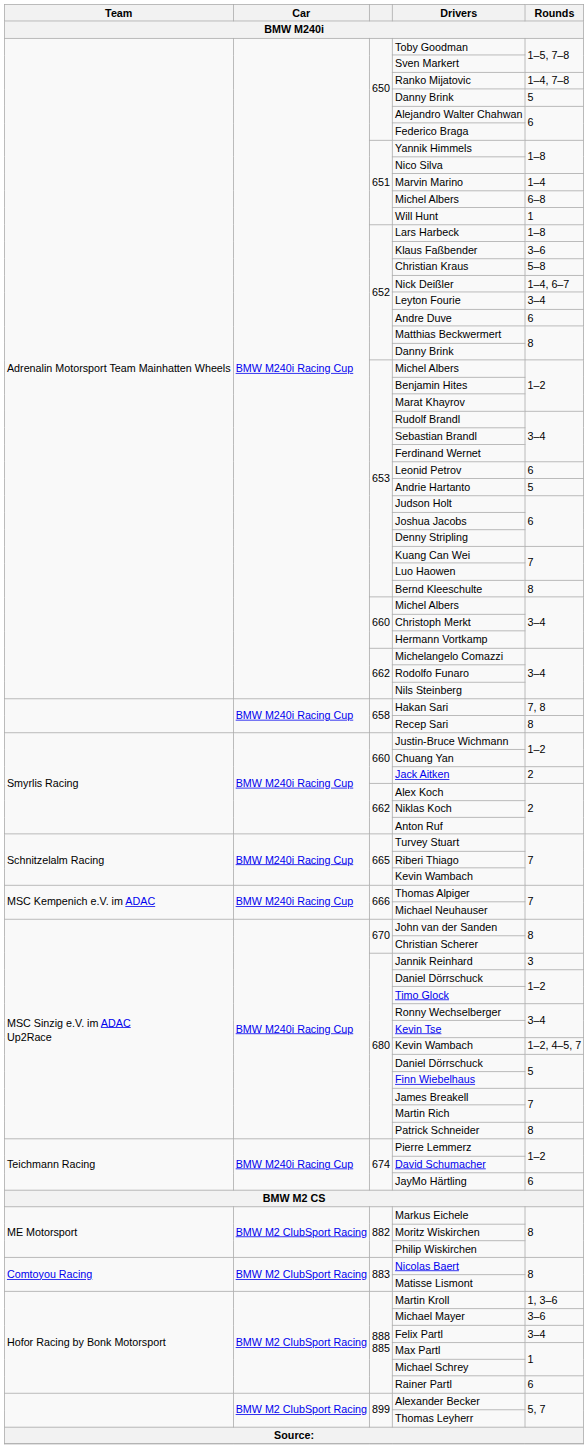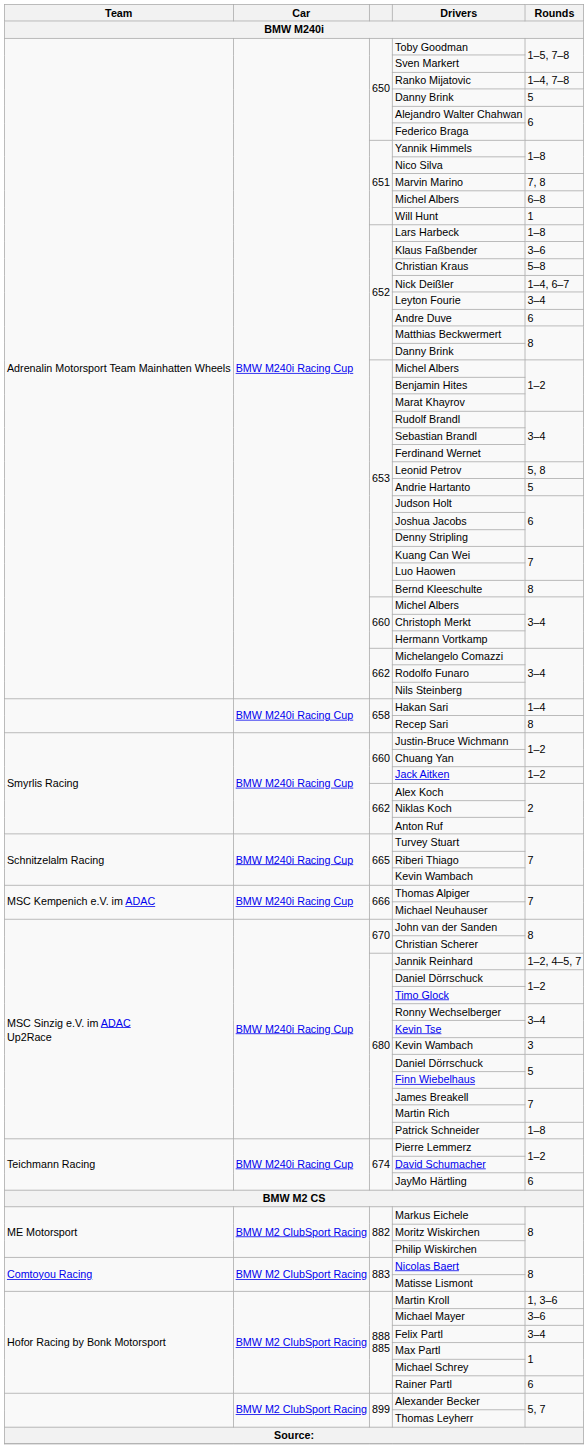 <table class="wikitable" style="font-size: 85%;">
 <tr>
 <th>Team</th>
 <th>Car</th>
 <th></th>
 <th>Drivers</th>
 <th>Rounds</th>
 </tr>
 <tr>
 <th colspan="5">BMW M240i</th>
 </tr>
 <tr>
 <td rowspan="39"> Adrenalin Motorsport Team Mainhatten Wheels</td>
 <td rowspan="39"><a href='#'>BMW M240i Racing Cup</a></td>
 <td rowspan="6" align="center">650</td>
 <td> Toby Goodman</td>
 <td rowspan="2">1–5, 7–8</td>
 </tr>
 <tr>
 <td> Sven Markert</td>
 </tr>
 <tr>
 <td> Ranko Mijatovic</td>
 <td rowspan="1">1–4, 7–8</td>
 </tr>
 <tr>
 <td> Danny Brink</td>
 <td rowspan="1">5</td>
 </tr>
 <tr>
 <td> Alejandro Walter Chahwan</td>
 <td rowspan="2">6</td>
 </tr>
 <tr>
 <td> Federico Braga</td>
 </tr>
 <tr>
 <td rowspan="5" align="center">651</td>
 <td> Yannik Himmels</td>
 <td rowspan="2">1–8</td>
 </tr>
 <tr>
 <td> Nico Silva</td>
 </tr>
 <tr>
 <td> Marvin Marino</td>
-<td rowspan="1">1–4</td>
+<td rowspan="1">7, 8</td>
 </tr>
 <tr>
 <td> Michel Albers</td>
 <td rowspan="1">6–8</td>
 </tr>
 <tr>
 <td> Will Hunt</td>
 <td rowspan="1">1</td>
 </tr>
 <tr>
 <td rowspan="8" align="center">652</td>
 <td> Lars Harbeck</td>
 <td rowspan="1">1–8</td>
 </tr>
 <tr>
 <td> Klaus Faßbender</td>
 <td rowspan="1">3–6</td>
 </tr>
 <tr>
 <td> Christian Kraus</td>
 <td rowspan="1">5–8</td>
 </tr>
 <tr>
 <td> Nick Deißler</td>
 <td rowspan="1">1–4, 6–7</td>
 </tr>
 <tr>
 <td> Leyton Fourie</td>
 <td rowspan="1">3–4</td>
 </tr>
 <tr>
 <td> Andre Duve</td>
 <td rowspan="1">6</td>
 </tr>
 <tr>
 <td> Matthias Beckwermert</td>
 <td rowspan="2">8</td>
 </tr>
 <tr>
 <td> Danny Brink</td>
 </tr>
 <tr>
 <td rowspan="14" align="center">653</td>
 <td> Michel Albers</td>
 <td rowspan="3">1–2</td>
 </tr>
 <tr>
 <td> Benjamin Hites</td>
 </tr>
 <tr>
 <td> Marat Khayrov</td>
 </tr>
 <tr>
 <td> Rudolf Brandl</td>
 <td rowspan="3">3–4</td>
 </tr>
 <tr>
 <td> Sebastian Brandl</td>
 </tr>
 <tr>
 <td> Ferdinand Wernet</td>
 </tr>
 <tr>
 <td> Leonid Petrov</td>
-<td rowspan="1">6</td>
+<td rowspan="1">5, 8</td>
 </tr>
 <tr>
 <td> Andrie Hartanto</td>
 <td rowspan="1">5</td>
 </tr>
 <tr>
 <td> Judson Holt</td>
 <td rowspan="3">6</td>
 </tr>
 <tr>
 <td> Joshua Jacobs</td>
 </tr>
 <tr>
 <td> Denny Stripling</td>
 </tr>
 <tr>
 <td> Kuang Can Wei</td>
 <td rowspan="2">7</td>
 </tr>
 <tr>
 <td> Luo Haowen</td>
 </tr>
 <tr>
 <td> Bernd Kleeschulte</td>
 <td rowspan="1">8</td>
 </tr>
 <tr>
 <td rowspan="3" align="center">660</td>
 <td> Michel Albers</td>
 <td rowspan="3">3–4</td>
 </tr>
 <tr>
 <td> Christoph Merkt</td>
 </tr>
 <tr>
 <td> Hermann Vortkamp</td>
 </tr>
 <tr>
 <td rowspan="3" align="center">662</td>
 <td> Michelangelo Comazzi</td>
 <td rowspan="3">3–4</td>
 </tr>
 <tr>
 <td> Rodolfo Funaro</td>
 </tr>
 <tr>
 <td> Nils Steinberg</td>
 </tr>
 <tr>
 <td rowspan="2"></td>
 <td rowspan="2"><a href='#'>BMW M240i Racing Cup</a></td>
 <td rowspan="2" align="center">658</td>
 <td> Hakan Sari</td>
-<td rowspan="1">7, 8</td>
+<td rowspan="1">1–4</td>
 </tr>
 <tr>
 <td> Recep Sari</td>
 <td rowspan="1">8</td>
 </tr>
 <tr>
 <td rowspan="6"> Smyrlis Racing</td>
 <td rowspan="6"><a href='#'>BMW M240i Racing Cup</a></td>
 <td rowspan="3" align="center">660</td>
 <td> Justin-Bruce Wichmann</td>
 <td rowspan="2">1–2</td>
 </tr>
 <tr>
 <td> Chuang Yan</td>
 </tr>
 <tr>
 <td> <a href='#'>Jack Aitken</a></td>
-<td rowspan="1">2</td>
+<td rowspan="1">1–2</td>
 </tr>
 <tr>
 <td rowspan="3" align="center">662</td>
 <td> Alex Koch</td>
 <td rowspan="3">2</td>
 </tr>
 <tr>
 <td> Niklas Koch</td>
 </tr>
 <tr>
 <td> Anton Ruf</td>
 </tr>
 <tr>
 <td rowspan="3"> Schnitzelalm Racing</td>
 <td rowspan="3"><a href='#'>BMW M240i Racing Cup</a></td>
 <td rowspan="3" align="center">665</td>
 <td> Turvey Stuart</td>
 <td rowspan="3">7</td>
 </tr>
 <tr>
 <td> Riberi Thiago</td>
 </tr>
 <tr>
 <td> Kevin Wambach</td>
 </tr>
 <tr>
 <td rowspan="2"> MSC Kempenich e.V. im <a href='#'>ADAC</a></td>
 <td rowspan="2"><a href='#'>BMW M240i Racing Cup</a></td>
 <td rowspan="2" align="center">666</td>
 <td> Thomas Alpiger</td>
 <td rowspan="2">7</td>
 </tr>
 <tr>
 <td> Michael Neuhauser</td>
 </tr>
 <tr>
 <td rowspan="13"> MSC Sinzig e.V. im <a href='#'>ADAC</a> <sup></sup><br> Up2Race <sup></sup></td>
 <td rowspan="13"><a href='#'>BMW M240i Racing Cup</a></td>
 <td rowspan="2" align="center">670</td>
 <td> John van der Sanden</td>
 <td rowspan="2">8</td>
 </tr>
 <tr>
 <td> Christian Scherer</td>
 </tr>
 <tr>
 <td rowspan="11" align="center">680</td>
 <td> Jannik Reinhard</td>
-<td rowspan="1">3</td>
+<td rowspan="1">1–2, 4–5, 7</td>
 </tr>
 <tr>
 <td> Daniel Dörrschuck</td>
 <td rowspan="2">1–2</td>
 </tr>
 <tr>
 <td> <a href='#'>Timo Glock</a></td>
 </tr>
 <tr>
 <td> Ronny Wechselberger</td>
 <td rowspan="2">3–4</td>
 </tr>
 <tr>
 <td> <a href='#'>Kevin Tse</a></td>
 </tr>
 <tr>
 <td> Kevin Wambach</td>
-<td rowspan="1">1–2, 4–5, 7</td>
+<td rowspan="1">3</td>
 </tr>
 <tr>
 <td> Daniel Dörrschuck</td>
 <td rowspan="2">5</td>
 </tr>
 <tr>
 <td> <a href='#'>Finn Wiebelhaus</a></td>
 </tr>
 <tr>
 <td> James Breakell</td>
 <td rowspan="2">7</td>
 </tr>
 <tr>
 <td> Martin Rich</td>
 </tr>
 <tr>
 <td> Patrick Schneider</td>
-<td rowspan="1">8</td>
+<td rowspan="1">1–8</td>
 </tr>
 <tr>
 <td rowspan="3"> Teichmann Racing</td>
 <td rowspan="3"><a href='#'>BMW M240i Racing Cup</a></td>
 <td rowspan="3" align="center">674</td>
 <td> Pierre Lemmerz</td>
 <td rowspan="2">1–2</td>
 </tr>
 <tr>
 <td> <a href='#'>David Schumacher</a></td>
 </tr>
 <tr>
 <td> JayMo Härtling</td>
 <td rowspan="1">6</td>
 </tr>
 <tr>
 <th colspan="5">BMW M2 CS</th>
 </tr>
 <tr>
 <td rowspan="3"> ME Motorsport</td>
 <td rowspan="3"><a href='#'>BMW M2 ClubSport Racing</a></td>
 <td rowspan="3" align="center">882</td>
 <td> Markus Eichele</td>
 <td rowspan="3">8</td>
 </tr>
 <tr>
 <td> Moritz Wiskirchen</td>
 </tr>
 <tr>
 <td> Philip Wiskirchen</td>
 </tr>
 <tr>
 <td rowspan="2"> <a href='#'>Comtoyou Racing</a></td>
 <td rowspan="2"><a href='#'>BMW M2 ClubSport Racing</a></td>
 <td rowspan="2" align="center">883</td>
 <td> <a href='#'>Nicolas Baert</a></td>
 <td rowspan="2">8</td>
 </tr>
 <tr>
 <td> Matisse Lismont</td>
 </tr>
 <tr>
 <td rowspan="6"> Hofor Racing by Bonk Motorsport</td>
 <td rowspan="6"><a href='#'>BMW M2 ClubSport Racing</a></td>
 <td rowspan="6" align="center">888<br>885</td>
 <td> Martin Kroll</td>
 <td rowspan="1">1, 3–6</td>
 </tr>
 <tr>
 <td> Michael Mayer</td>
 <td rowspan="1">3–6</td>
 </tr>
 <tr>
 <td> Felix Partl</td>
 <td rowspan="1">3–4</td>
 </tr>
 <tr>
 <td> Max Partl</td>
 <td rowspan="2">1</td>
 </tr>
 <tr>
 <td> Michael Schrey</td>
 </tr>
 <tr>
 <td> Rainer Partl</td>
 <td rowspan="1">6</td>
 </tr>
 <tr>
 <td rowspan="2"></td>
 <td rowspan="2"><a href='#'>BMW M2 ClubSport Racing</a></td>
 <td rowspan="2" align="center">899</td>
 <td> Alexander Becker</td>
 <td rowspan="2">5, 7</td>
 </tr>
 <tr>
 <td> Thomas Leyherr</td>
 </tr>
 <tr>
 <th colspan="5">Source:</th>
 </tr>
 <tr>
 </tr>
 </table>
